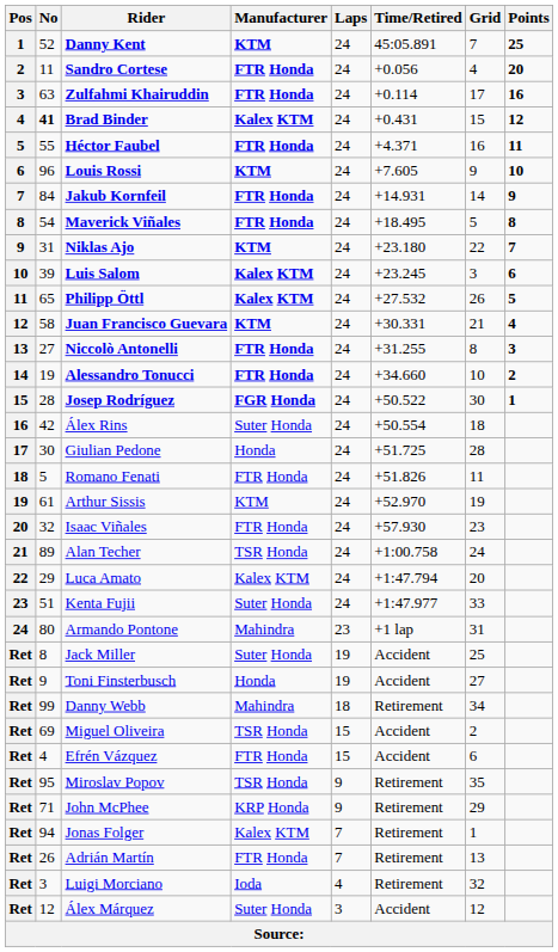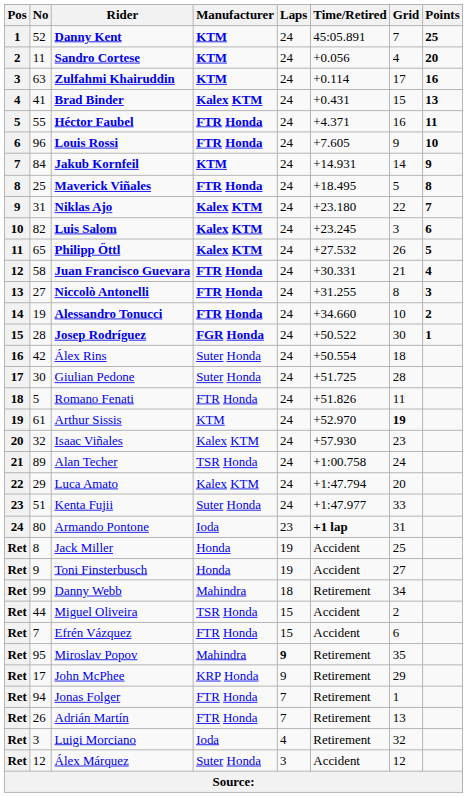 <table class="wikitable" style="font-size: 95%;">
 <tr>
 <th>Pos</th>
 <th>No</th>
 <th>Rider</th>
 <th>Manufacturer</th>
 <th>Laps</th>
 <th>Time/Retired</th>
 <th>Grid</th>
 <th>Points</th>
 </tr>
 <tr>
 <th>1</th>
 <td>52</td>
 <td> <strong><a href='#'>Danny Kent</a></strong></td>
 <td><strong><a href='#'>KTM</a></strong></td>
 <td>24</td>
 <td>45:05.891</td>
 <td>7</td>
 <td><strong>25</strong></td>
 </tr>
 <tr>
 <th>2</th>
 <td>11</td>
 <td> <strong><a href='#'>Sandro Cortese</a></strong></td>
-<td><strong><a href='#'>FTR</a> <a href='#'>Honda</a></strong></td>
+<td><strong><a href='#'>KTM</a></strong></td>
 <td>24</td>
 <td>+0.056</td>
 <td>4</td>
 <td><strong>20</strong></td>
 </tr>
 <tr>
 <th>3</th>
 <td>63</td>
 <td> <strong><a href='#'>Zulfahmi Khairuddin</a></strong></td>
-<td><strong><a href='#'>FTR</a> <a href='#'>Honda</a></strong></td>
+<td><strong><a href='#'>KTM</a></strong></td>
 <td>24</td>
 <td>+0.114</td>
 <td>17</td>
 <td><strong>16</strong></td>
 </tr>
 <tr>
 <th>4</th>
-<td><strong>41</strong></td>
+<td>41</td>
 <td> <strong><a href='#'>Brad Binder</a></strong></td>
 <td><strong><a href='#'>Kalex</a> <a href='#'>KTM</a></strong></td>
 <td>24</td>
 <td>+0.431</td>
 <td>15</td>
-<td><strong>12</strong></td>
+<td><strong>13</strong></td>
 </tr>
 <tr>
 <th>5</th>
 <td>55</td>
 <td> <strong><a href='#'>Héctor Faubel</a></strong></td>
 <td><strong><a href='#'>FTR</a> <a href='#'>Honda</a></strong></td>
 <td>24</td>
 <td>+4.371</td>
 <td>16</td>
 <td><strong>11</strong></td>
 </tr>
 <tr>
 <th>6</th>
 <td>96</td>
 <td> <strong><a href='#'>Louis Rossi</a></strong></td>
-<td><strong><a href='#'>KTM</a></strong></td>
+<td><strong><a href='#'>FTR</a> <a href='#'>Honda</a></strong></td>
 <td>24</td>
 <td>+7.605</td>
 <td>9</td>
 <td><strong>10</strong></td>
 </tr>
 <tr>
 <th>7</th>
 <td>84</td>
 <td> <strong><a href='#'>Jakub Kornfeil</a></strong></td>
-<td><strong><a href='#'>FTR</a> <a href='#'>Honda</a></strong></td>
+<td><strong><a href='#'>KTM</a></strong></td>
 <td>24</td>
 <td>+14.931</td>
 <td>14</td>
 <td><strong>9</strong></td>
 </tr>
 <tr>
 <th>8</th>
-<td>54</td>
+<td>25</td>
 <td> <strong><a href='#'>Maverick Viñales</a></strong></td>
 <td><strong><a href='#'>FTR</a> <a href='#'>Honda</a></strong></td>
 <td>24</td>
 <td>+18.495</td>
 <td>5</td>
 <td><strong>8</strong></td>
 </tr>
 <tr>
 <th>9</th>
 <td>31</td>
 <td> <strong><a href='#'>Niklas Ajo</a></strong></td>
-<td><strong><a href='#'>KTM</a></strong></td>
+<td><strong><a href='#'>Kalex</a> <a href='#'>KTM</a></strong></td>
 <td>24</td>
 <td>+23.180</td>
 <td>22</td>
 <td><strong>7</strong></td>
 </tr>
 <tr>
 <th>10</th>
-<td>39</td>
+<td>82</td>
 <td> <strong><a href='#'>Luis Salom</a></strong></td>
 <td><strong><a href='#'>Kalex</a> <a href='#'>KTM</a></strong></td>
 <td>24</td>
 <td>+23.245</td>
 <td>3</td>
 <td><strong>6</strong></td>
 </tr>
 <tr>
 <th>11</th>
 <td>65</td>
 <td> <strong><a href='#'>Philipp Öttl</a></strong></td>
 <td><strong><a href='#'>Kalex</a> <a href='#'>KTM</a></strong></td>
 <td>24</td>
 <td>+27.532</td>
 <td>26</td>
 <td><strong>5</strong></td>
 </tr>
 <tr>
 <th>12</th>
 <td>58</td>
 <td> <strong><a href='#'>Juan Francisco Guevara</a></strong></td>
-<td><strong><a href='#'>KTM</a></strong></td>
+<td><strong><a href='#'>FTR</a> <a href='#'>Honda</a></strong></td>
 <td>24</td>
 <td>+30.331</td>
 <td>21</td>
 <td><strong>4</strong></td>
 </tr>
 <tr>
 <th>13</th>
 <td>27</td>
 <td> <strong><a href='#'>Niccolò Antonelli</a></strong></td>
 <td><strong><a href='#'>FTR</a> <a href='#'>Honda</a></strong></td>
 <td>24</td>
 <td>+31.255</td>
 <td>8</td>
 <td><strong>3</strong></td>
 </tr>
 <tr>
 <th>14</th>
 <td>19</td>
 <td> <strong><a href='#'>Alessandro Tonucci</a></strong></td>
 <td><strong><a href='#'>FTR</a> <a href='#'>Honda</a></strong></td>
 <td>24</td>
 <td>+34.660</td>
 <td>10</td>
 <td><strong>2</strong></td>
 </tr>
 <tr>
 <th>15</th>
 <td>28</td>
 <td> <strong><a href='#'>Josep Rodríguez</a></strong></td>
 <td><strong><a href='#'>FGR</a> <a href='#'>Honda</a></strong></td>
 <td>24</td>
 <td>+50.522</td>
 <td>30</td>
 <td><strong>1</strong></td>
 </tr>
 <tr>
 <th>16</th>
 <td>42</td>
 <td> <a href='#'>Álex Rins</a></td>
 <td><a href='#'>Suter</a> <a href='#'>Honda</a></td>
 <td>24</td>
 <td>+50.554</td>
 <td>18</td>
 <td></td>
 </tr>
 <tr>
 <th>17</th>
 <td>30</td>
 <td> <a href='#'>Giulian Pedone</a></td>
-<td><a href='#'>Honda</a></td>
+<td><a href='#'>Suter</a> <a href='#'>Honda</a></td>
 <td>24</td>
 <td>+51.725</td>
 <td>28</td>
 <td></td>
 </tr>
 <tr>
 <th>18</th>
 <td>5</td>
 <td> <a href='#'>Romano Fenati</a></td>
 <td><a href='#'>FTR</a> <a href='#'>Honda</a></td>
 <td>24</td>
 <td>+51.826</td>
 <td>11</td>
 <td></td>
 </tr>
 <tr>
 <th>19</th>
 <td>61</td>
 <td> <a href='#'>Arthur Sissis</a></td>
 <td><a href='#'>KTM</a></td>
 <td>24</td>
 <td>+52.970</td>
-<td>19</td>
+<td><strong>19</strong></td>
 <td></td>
 </tr>
 <tr>
 <th>20</th>
 <td>32</td>
 <td> <a href='#'>Isaac Viñales</a></td>
-<td><a href='#'>FTR</a> <a href='#'>Honda</a></td>
+<td><a href='#'>Kalex</a> <a href='#'>KTM</a></td>
 <td>24</td>
 <td>+57.930</td>
 <td>23</td>
 <td></td>
 </tr>
 <tr>
 <th>21</th>
 <td>89</td>
 <td> <a href='#'>Alan Techer</a></td>
 <td><a href='#'>TSR</a> <a href='#'>Honda</a></td>
 <td>24</td>
 <td>+1:00.758</td>
 <td>24</td>
 <td></td>
 </tr>
 <tr>
 <th>22</th>
 <td>29</td>
 <td> <a href='#'>Luca Amato</a></td>
 <td><a href='#'>Kalex</a> <a href='#'>KTM</a></td>
 <td>24</td>
 <td>+1:47.794</td>
 <td>20</td>
 <td></td>
 </tr>
 <tr>
 <th>23</th>
 <td>51</td>
 <td> <a href='#'>Kenta Fujii</a></td>
 <td><a href='#'>Suter</a> <a href='#'>Honda</a></td>
 <td>24</td>
 <td>+1:47.977</td>
 <td>33</td>
 <td></td>
 </tr>
 <tr>
 <th>24</th>
 <td>80</td>
 <td> <a href='#'>Armando Pontone</a></td>
-<td><a href='#'>Mahindra</a></td>
+<td><a href='#'>Ioda</a></td>
 <td>23</td>
-<td>+1 lap</td>
+<td><strong>+1 lap</strong></td>
 <td>31</td>
 <td></td>
 </tr>
 <tr>
 <th>Ret</th>
 <td>8</td>
 <td> <a href='#'>Jack Miller</a></td>
-<td><a href='#'>Suter</a> <a href='#'>Honda</a></td>
+<td><a href='#'>Honda</a></td>
 <td>19</td>
 <td>Accident</td>
 <td>25</td>
 <td></td>
 </tr>
 <tr>
 <th>Ret</th>
 <td>9</td>
 <td> <a href='#'>Toni Finsterbusch</a></td>
 <td><a href='#'>Honda</a></td>
 <td>19</td>
 <td>Accident</td>
 <td>27</td>
 <td></td>
 </tr>
 <tr>
 <th>Ret</th>
 <td>99</td>
 <td> <a href='#'>Danny Webb</a></td>
 <td><a href='#'>Mahindra</a></td>
 <td>18</td>
 <td>Retirement</td>
 <td>34</td>
 <td></td>
 </tr>
 <tr>
 <th>Ret</th>
-<td>69</td>
+<td>44</td>
 <td> <a href='#'>Miguel Oliveira</a></td>
 <td><a href='#'>TSR</a> <a href='#'>Honda</a></td>
 <td>15</td>
 <td>Accident</td>
 <td>2</td>
 <td></td>
 </tr>
 <tr>
 <th>Ret</th>
-<td>4</td>
+<td>7</td>
 <td> <a href='#'>Efrén Vázquez</a></td>
 <td><a href='#'>FTR</a> <a href='#'>Honda</a></td>
 <td>15</td>
 <td>Accident</td>
 <td>6</td>
 <td></td>
 </tr>
 <tr>
 <th>Ret</th>
 <td>95</td>
 <td> <a href='#'>Miroslav Popov</a></td>
-<td><a href='#'>TSR</a> <a href='#'>Honda</a></td>
-<td>9</td>
+<td><a href='#'>Mahindra</a></td>
+<td><strong>9</strong></td>
 <td>Retirement</td>
 <td>35</td>
 <td></td>
 </tr>
 <tr>
 <th>Ret</th>
-<td>71</td>
+<td>17</td>
 <td> <a href='#'>John McPhee</a></td>
 <td><a href='#'>KRP</a> <a href='#'>Honda</a></td>
 <td>9</td>
 <td>Retirement</td>
 <td>29</td>
 <td></td>
 </tr>
 <tr>
 <th>Ret</th>
 <td>94</td>
 <td> <a href='#'>Jonas Folger</a></td>
-<td><a href='#'>Kalex</a> <a href='#'>KTM</a></td>
+<td><a href='#'>FTR</a> <a href='#'>Honda</a></td>
 <td>7</td>
 <td>Retirement</td>
 <td>1</td>
 <td></td>
 </tr>
 <tr>
 <th>Ret</th>
 <td>26</td>
 <td> <a href='#'>Adrián Martín</a></td>
 <td><a href='#'>FTR</a> <a href='#'>Honda</a></td>
 <td>7</td>
 <td>Retirement</td>
 <td>13</td>
 <td></td>
 </tr>
 <tr>
 <th>Ret</th>
 <td>3</td>
 <td> <a href='#'>Luigi Morciano</a></td>
 <td><a href='#'>Ioda</a></td>
 <td>4</td>
 <td>Retirement</td>
 <td>32</td>
 <td></td>
 </tr>
 <tr>
 <th>Ret</th>
 <td>12</td>
 <td> <a href='#'>Álex Márquez</a></td>
 <td><a href='#'>Suter</a> <a href='#'>Honda</a></td>
 <td>3</td>
 <td>Accident</td>
 <td>12</td>
 <td></td>
 </tr>
 <tr>
 <th colspan=8>Source:</th>
 </tr>
 </table>
